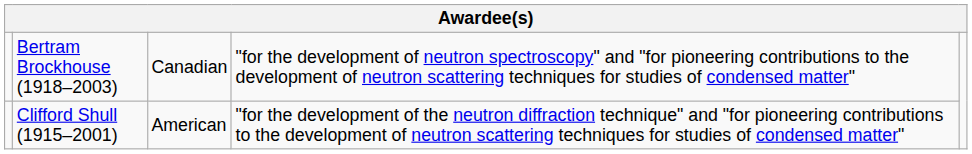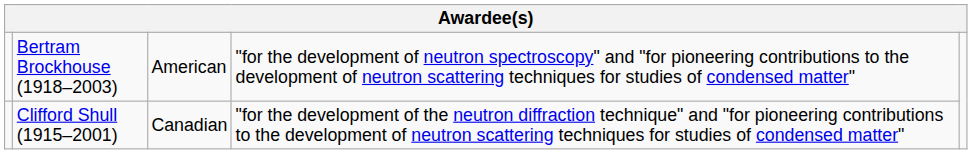 <table class="wikitable">
 <tr>
 <th colspan="5">Awardee(s)</th>
 </tr>
 <tr>
 <td></td>
 <td><a href='#'>Bertram Brockhouse</a><br>(1918–2003)</td>
-<td> Canadian</td>
+<td> American</td>
 <td>"for the development of <a href='#'>neutron spectroscopy</a>" and "for pioneering contributions to the development of <a href='#'>neutron scattering</a> techniques for studies of <a href='#'>condensed matter</a>"</td>
 <td rowspan="2"></td>
 </tr>
 <tr>
 <td></td>
 <td><a href='#'>Clifford Shull</a><br>(1915–2001)</td>
-<td> American</td>
+<td> Canadian</td>
 <td>"for the development of the <a href='#'>neutron diffraction</a> technique" and "for pioneering contributions to the development of <a href='#'>neutron scattering</a> techniques for studies of <a href='#'>condensed matter</a>"</td>
 </tr>
 </table>
